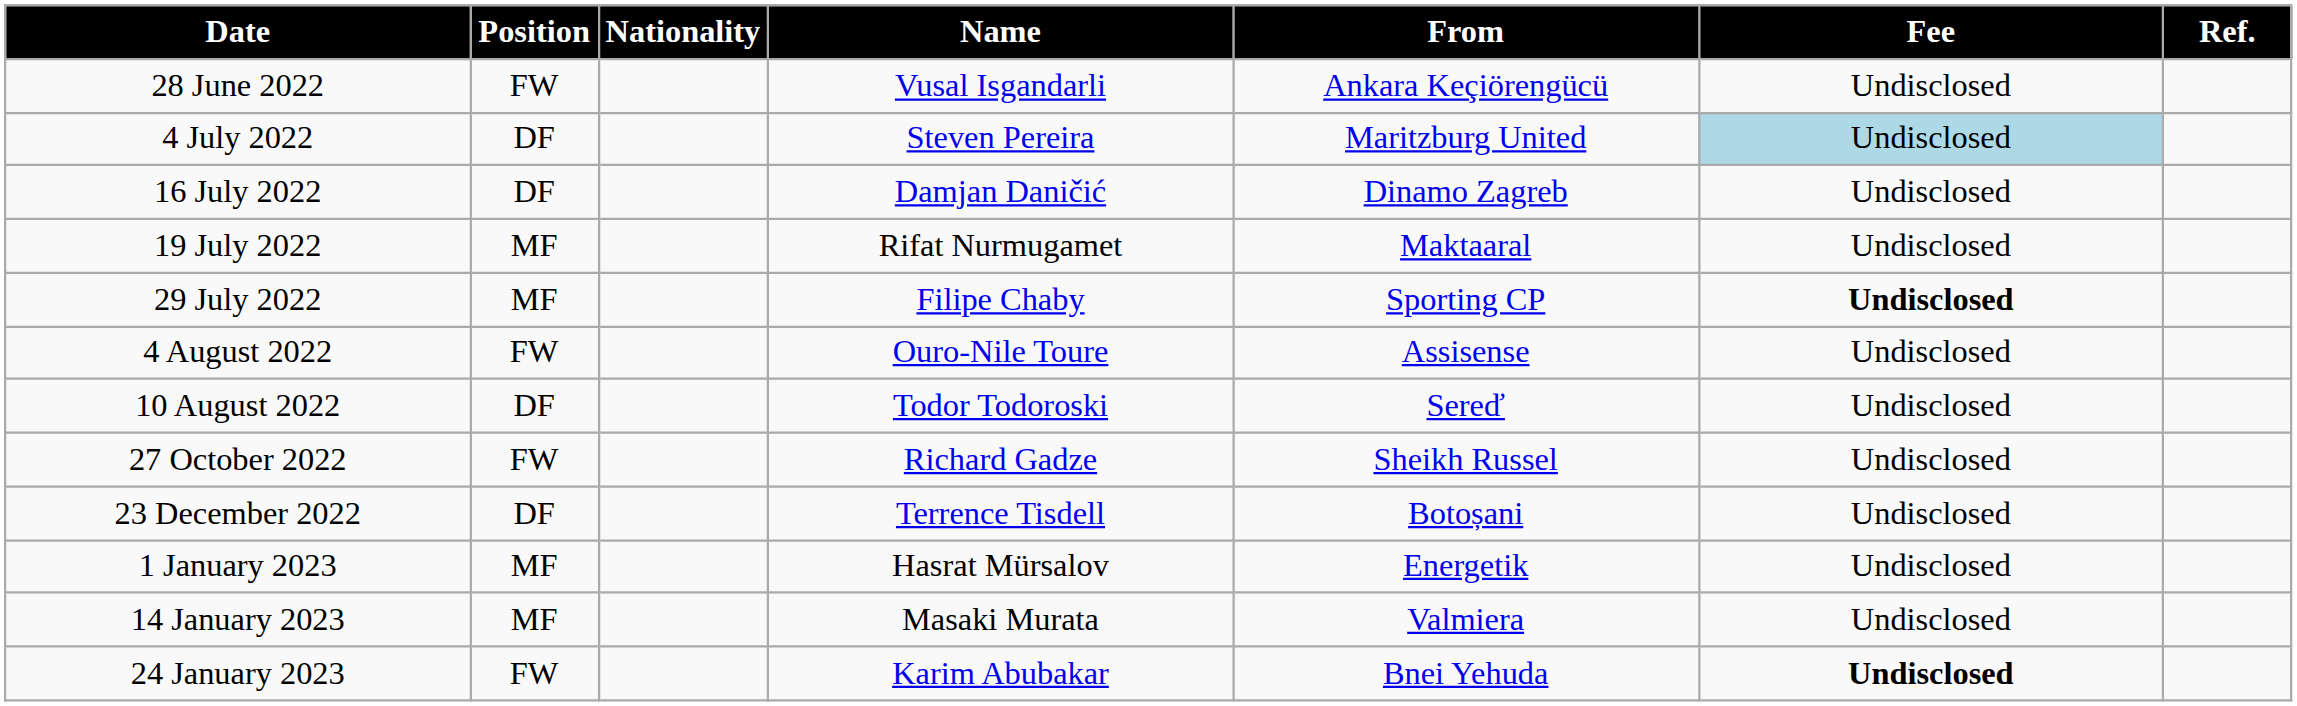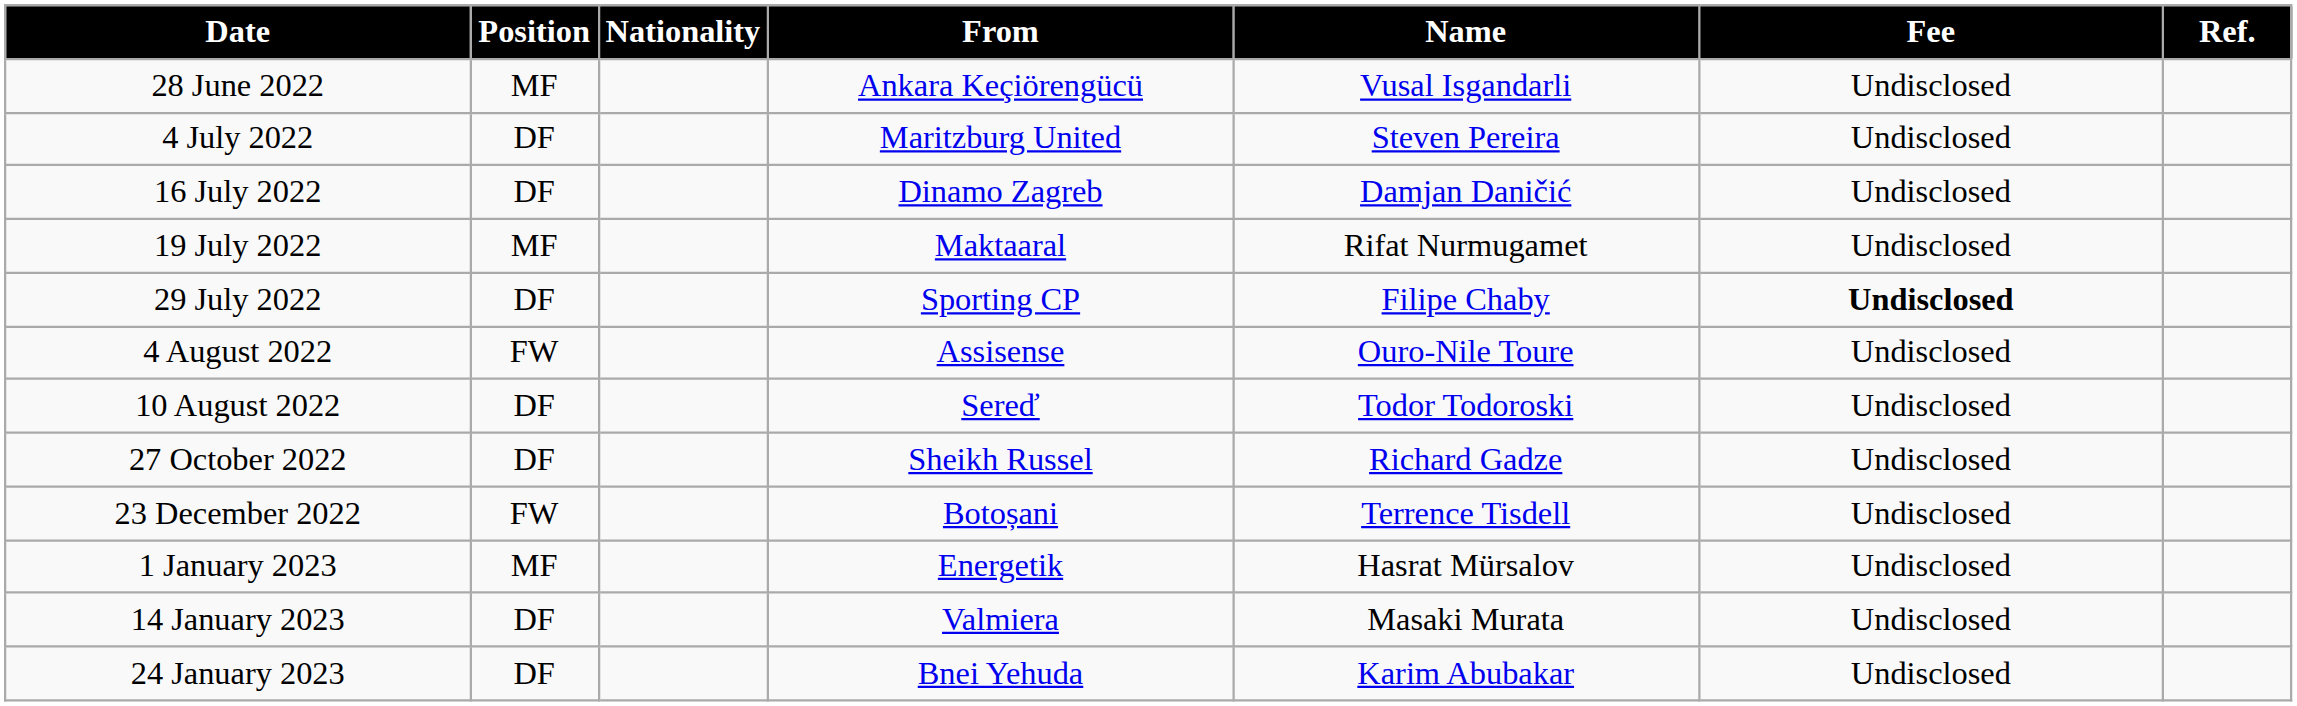 <table class="wikitable"  style="text-align:center; font-size:90%; ">
 <tr>
 <th style="background:#000000; color:#FFFFFF; width:200px;">Date</th>
 <th style="background:#000000; color:#FFFFFF; width:50px;">Position</th>
 <th style="background:#000000; color:#FFFFFF; width:50px;">Nationality</th>
+<th style="background:#000000; color:#FFFFFF; width:200px;">From</th>
 <th style="background:#000000; color:#FFFFFF; width:200px;">Name</th>
-<th style="background:#000000; color:#FFFFFF; width:200px;">From</th>
 <th style="background:#000000; color:#FFFFFF; width:200px;">Fee</th>
 <th style="background:#000000; color:#FFFFFF; width:50px;">Ref.</th>
 </tr>
 <tr>
 <td>28 June 2022</td>
-<td>FW</td>
+<td>MF</td>
 <td></td>
+<td><a href='#'>Ankara Keçiörengücü</a></td>
 <td><a href='#'>Vusal Isgandarli</a></td>
-<td><a href='#'>Ankara Keçiörengücü</a></td>
 <td>Undisclosed</td>
 <td></td>
 </tr>
 <tr>
 <td>4 July 2022</td>
 <td>DF</td>
 <td></td>
+<td><a href='#'>Maritzburg United</a></td>
 <td><a href='#'>Steven Pereira</a></td>
-<td><a href='#'>Maritzburg United</a></td>
-<td style="background: lightblue;">Undisclosed</td>
+<td>Undisclosed</td>
 <td></td>
 </tr>
 <tr>
 <td>16 July 2022</td>
 <td>DF</td>
 <td></td>
+<td><a href='#'>Dinamo Zagreb</a></td>
 <td><a href='#'>Damjan Daničić</a></td>
-<td><a href='#'>Dinamo Zagreb</a></td>
 <td>Undisclosed</td>
 <td></td>
 </tr>
 <tr>
 <td>19 July 2022</td>
 <td>MF</td>
 <td></td>
+<td><a href='#'>Maktaaral</a></td>
 <td>Rifat Nurmugamet</td>
-<td><a href='#'>Maktaaral</a></td>
 <td>Undisclosed</td>
 <td></td>
 </tr>
 <tr>
 <td>29 July 2022</td>
-<td>MF</td>
+<td>DF</td>
 <td></td>
+<td><a href='#'>Sporting CP</a></td>
 <td><a href='#'>Filipe Chaby</a></td>
-<td><a href='#'>Sporting CP</a></td>
 <td><strong>Undisclosed</strong></td>
 <td></td>
 </tr>
 <tr>
 <td>4 August 2022</td>
 <td>FW</td>
 <td></td>
+<td><a href='#'>Assisense</a></td>
 <td><a href='#'>Ouro-Nile Toure</a></td>
-<td><a href='#'>Assisense</a></td>
 <td>Undisclosed</td>
 <td></td>
 </tr>
 <tr>
 <td>10 August 2022</td>
 <td>DF</td>
 <td></td>
+<td><a href='#'>Sereď</a></td>
 <td><a href='#'>Todor Todoroski</a></td>
-<td><a href='#'>Sereď</a></td>
 <td>Undisclosed</td>
 <td></td>
 </tr>
 <tr>
 <td>27 October 2022</td>
-<td>FW</td>
+<td>DF</td>
 <td></td>
+<td><a href='#'>Sheikh Russel</a></td>
 <td><a href='#'>Richard Gadze</a></td>
-<td><a href='#'>Sheikh Russel</a></td>
 <td>Undisclosed</td>
 <td></td>
 </tr>
 <tr>
 <td>23 December 2022</td>
-<td>DF</td>
+<td>FW</td>
 <td></td>
+<td><a href='#'>Botoșani</a></td>
 <td><a href='#'>Terrence Tisdell</a></td>
-<td><a href='#'>Botoșani</a></td>
 <td>Undisclosed</td>
 <td></td>
 </tr>
 <tr>
 <td>1 January 2023</td>
 <td>MF</td>
 <td></td>
+<td><a href='#'>Energetik</a></td>
 <td>Hasrat Mürsalov</td>
-<td><a href='#'>Energetik</a></td>
 <td>Undisclosed</td>
 <td></td>
 </tr>
 <tr>
 <td>14 January 2023</td>
-<td>MF</td>
+<td>DF</td>
 <td></td>
+<td><a href='#'>Valmiera</a></td>
 <td>Masaki Murata</td>
-<td><a href='#'>Valmiera</a></td>
 <td>Undisclosed</td>
 <td></td>
 </tr>
 <tr>
 <td>24 January 2023</td>
-<td>FW</td>
+<td>DF</td>
 <td></td>
+<td><a href='#'>Bnei Yehuda</a></td>
 <td><a href='#'>Karim Abubakar</a></td>
-<td><a href='#'>Bnei Yehuda</a></td>
-<td><strong>Undisclosed</strong></td>
+<td>Undisclosed</td>
 <td></td>
 </tr>
 </table>
